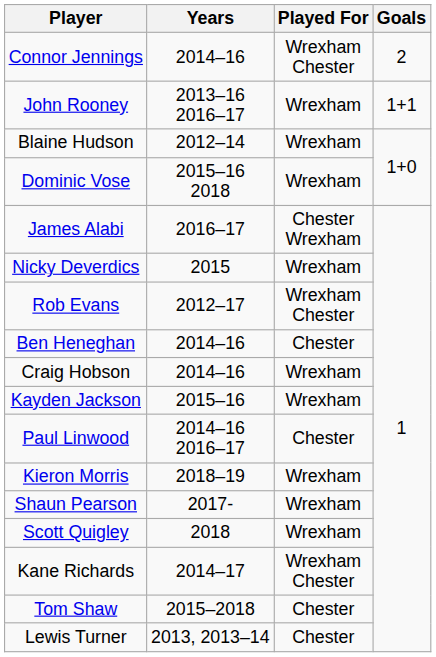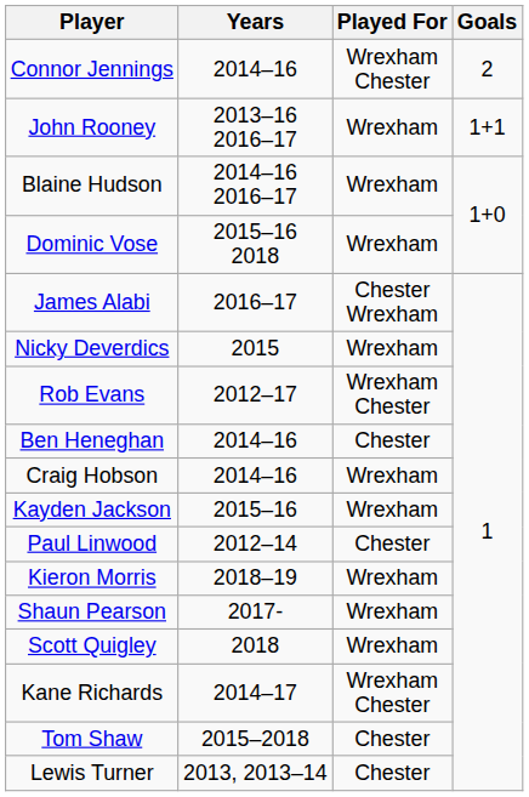 <table class="wikitable" style="text-align:center;">
 <tr>
 <th>Player</th>
 <th>Years</th>
 <th>Played For</th>
 <th>Goals</th>
 </tr>
 <tr>
 <td><a href='#'>Connor Jennings</a></td>
 <td>2014–16</td>
 <td> Wrexham<br> Chester</td>
 <td>2</td>
 </tr>
 <tr>
 <td><a href='#'>John Rooney</a></td>
 <td>2013–16<br>2016–17</td>
 <td> Wrexham</td>
 <td>1+1</td>
 </tr>
 <tr>
 <td>Blaine Hudson</td>
-<td>2012–14</td>
+<td>2014–16<br>2016–17</td>
 <td> Wrexham</td>
 <td rowspan=2>1+0</td>
 </tr>
 <tr>
 <td><a href='#'>Dominic Vose</a></td>
 <td>2015–16<br>2018</td>
 <td> Wrexham</td>
 </tr>
 <tr>
 <td><a href='#'>James Alabi</a></td>
 <td>2016–17</td>
 <td> Chester<br> Wrexham</td>
 <td rowspan=13>1</td>
 </tr>
 <tr>
 <td><a href='#'>Nicky Deverdics</a></td>
 <td>2015</td>
 <td> Wrexham</td>
 </tr>
 <tr>
 <td><a href='#'>Rob Evans</a></td>
 <td>2012–17</td>
 <td> Wrexham<br> Chester</td>
 </tr>
 <tr>
 <td><a href='#'>Ben Heneghan</a></td>
 <td>2014–16</td>
 <td> Chester</td>
 </tr>
 <tr>
 <td>Craig Hobson</td>
 <td>2014–16</td>
 <td> Wrexham</td>
 </tr>
 <tr>
 <td><a href='#'>Kayden Jackson</a></td>
 <td>2015–16</td>
 <td> Wrexham</td>
 </tr>
 <tr>
 <td><a href='#'>Paul Linwood</a></td>
-<td>2014–16<br>2016–17</td>
+<td>2012–14</td>
 <td> Chester</td>
 </tr>
 <tr>
 <td><a href='#'>Kieron Morris</a></td>
 <td>2018–19</td>
 <td> Wrexham</td>
 </tr>
 <tr>
 <td><a href='#'>Shaun Pearson</a></td>
 <td>2017-</td>
 <td> Wrexham</td>
 </tr>
 <tr>
 <td><a href='#'>Scott Quigley</a></td>
 <td>2018</td>
 <td> Wrexham</td>
 </tr>
 <tr>
 <td>Kane Richards</td>
 <td>2014–17</td>
 <td> Wrexham<br> Chester</td>
 </tr>
 <tr>
 <td><a href='#'>Tom Shaw</a></td>
 <td>2015–2018</td>
 <td> Chester</td>
 </tr>
 <tr>
 <td>Lewis Turner</td>
 <td>2013, 2013–14</td>
 <td> Chester</td>
 </tr>
 </table>
